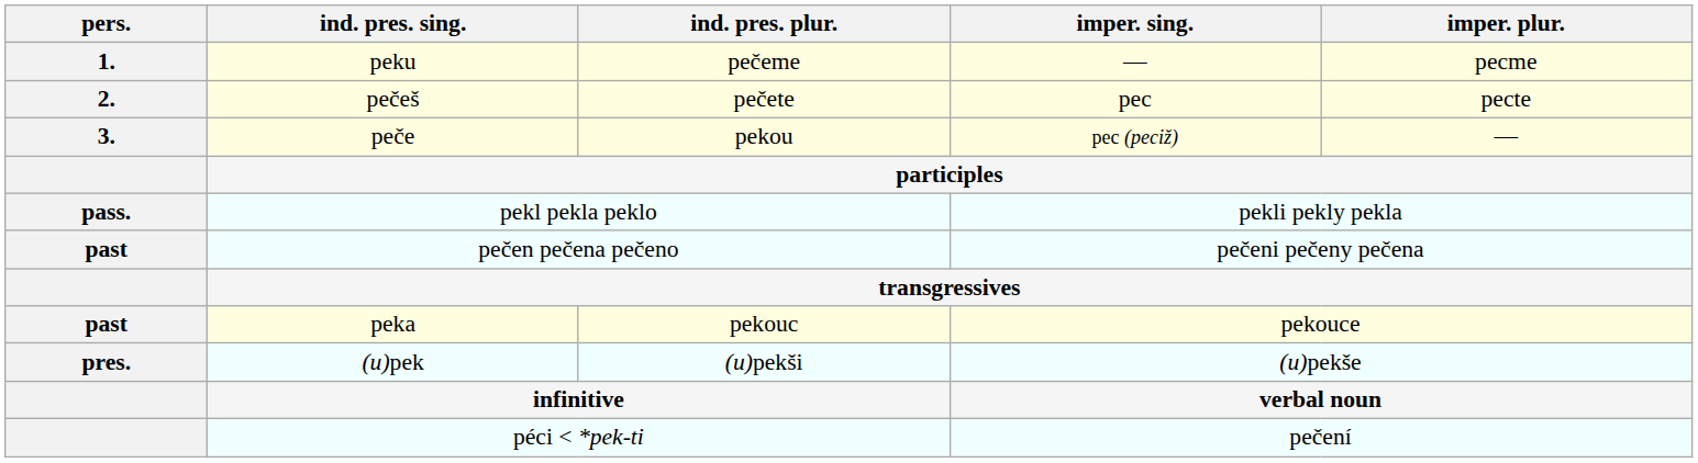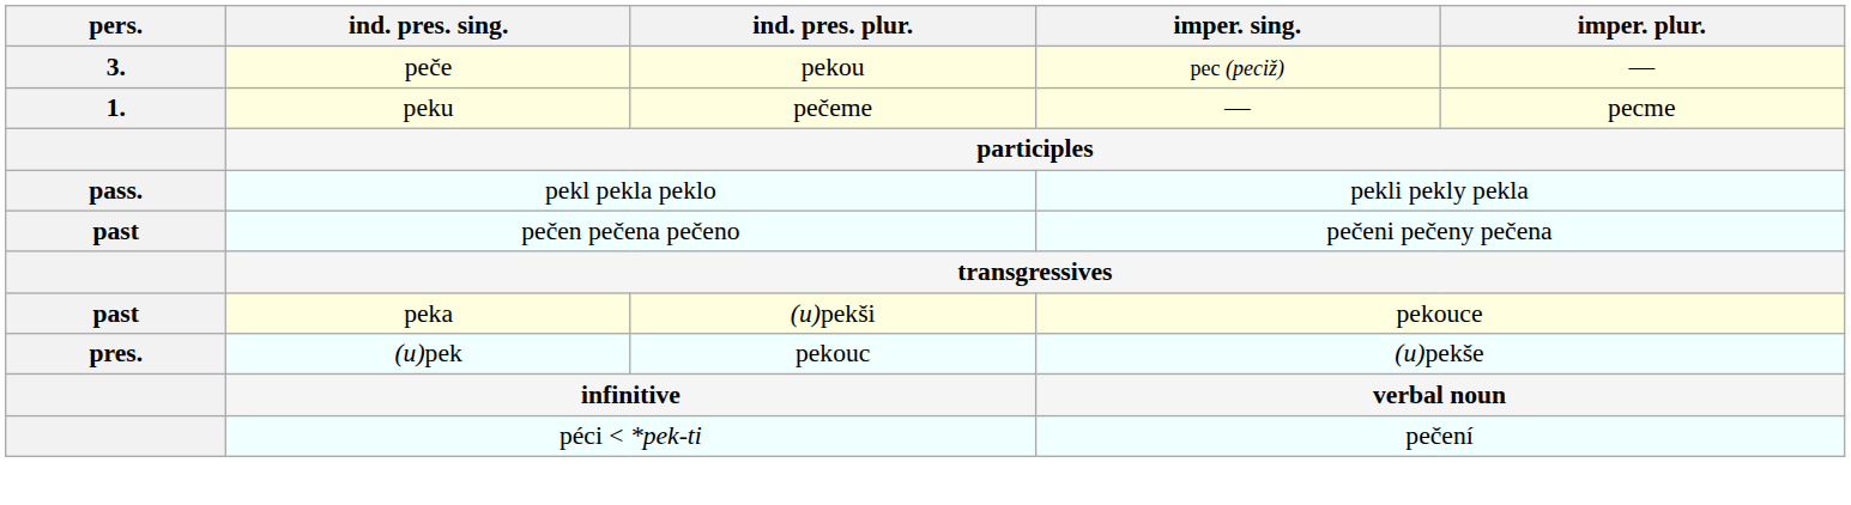 <table class="wikitable" border="1" width=90% style="text-align:center; background:lightyellow">
 <tr>
 <th>pers.</th>
 <th width=22%>ind. pres. sing.</th>
 <th width=22%>ind. pres. plur.</th>
 <th width=22%>imper. sing.</th>
 <th width=22%>imper. plur.</th>
 </tr>
 <tr>
+<th>3.</th>
+<td>peče</td>
+<td>pekou</td>
+<td style="background:lightyellow"><small>pec <em>(peciž)</em></small></td>
+<td style="background:lightyellow">—</td>
+</tr>
+<tr>
 <th>1.</th>
 <td>peku</td>
 <td>pečeme</td>
 <td style="background:lightyellow">—</td>
 <td style="background:lightyellow">pecme</td>
-</tr>
-<tr>
-<th>2.</th>
-<td>pečeš</td>
-<td>pečete</td>
-<td style="background:lightyellow">pec</td>
-<td style="background:lightyellow">pecte</td>
-</tr>
-<tr>
-<th>3.</th>
-<td>peče</td>
-<td>pekou</td>
-<td style="background:lightyellow"><small>pec <em>(peciž)</em></small></td>
-<td style="background:lightyellow">—</td>
 </tr>
 <tr style="font-weight:bold; background:whitesmoke">
 <th> </th>
 <td colspan=4>participles</td>
 </tr>
 <tr style="background:azure">
 <th>pass.</th>
 <td colspan=2>pekl pekla peklo</td>
 <td colspan=2>pekli pekly pekla</td>
 </tr>
 <tr style="background:azure">
 <th>past</th>
 <td colspan=2>pečen pečena pečeno</td>
 <td colspan=2>pečeni pečeny pečena</td>
 </tr>
 <tr style="font-weight:bold; background:whitesmoke">
 <th> </th>
 <td colspan=4>transgressives</td>
 </tr>
 <tr>
 <th>past</th>
 <td>peka</td>
-<td>pekouc</td>
+<td><em>(u)</em>pekši</td>
 <td colspan=2>pekouce</td>
 </tr>
 <tr style="background:azure">
 <th>pres.</th>
 <td><em>(u)</em>pek</td>
-<td><em>(u)</em>pekši</td>
+<td>pekouc</td>
 <td colspan=2><em>(u)</em>pekše</td>
 </tr>
 <tr style="font-weight:bold; background:whitesmoke">
 <th> </th>
 <td colspan=2>infinitive</td>
 <td colspan=2>verbal noun</td>
 </tr>
 <tr style="background:azure">
 <th> </th>
 <td colspan=2>péci  < <em>*pek-ti</em></td>
 <td colspan=2>pečení</td>
 </tr>
 </table>
